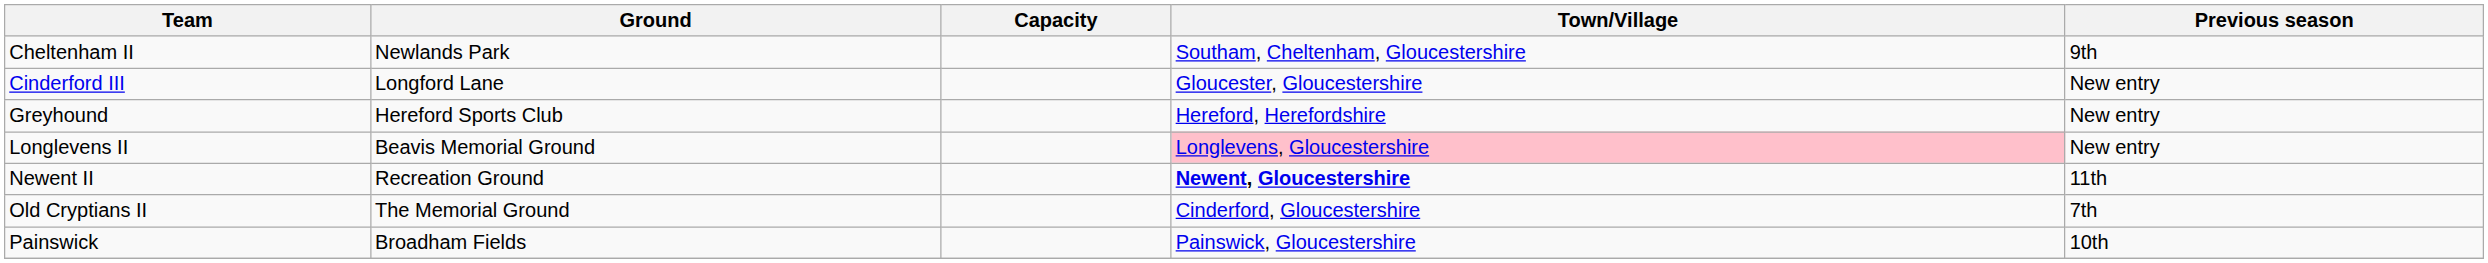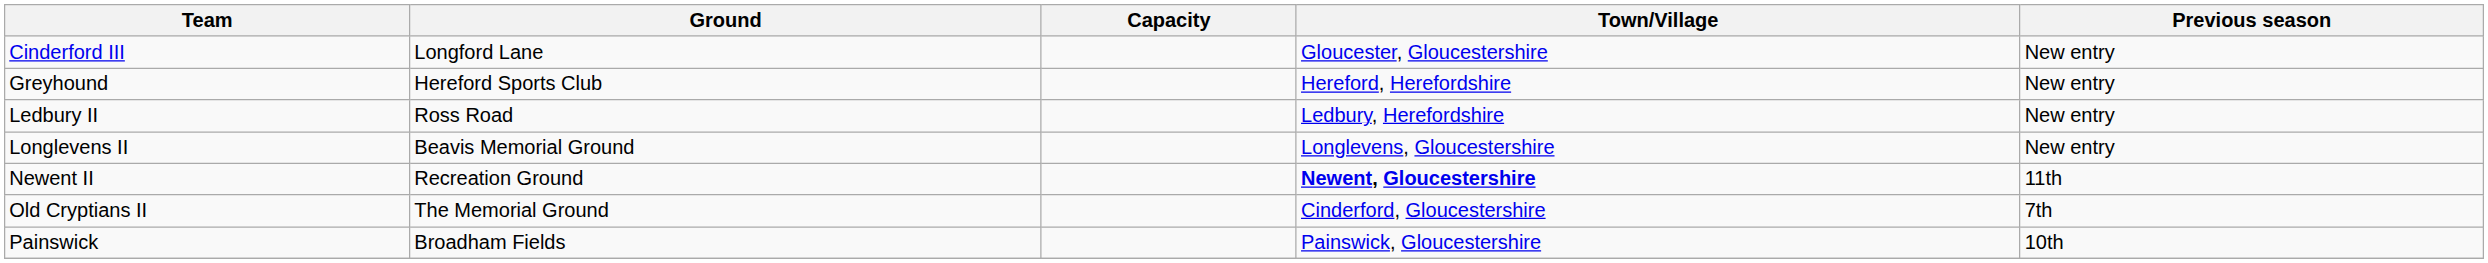 <table class="wikitable sortable" width=100%>
 <tr>
 <th>Team</th>
 <th>Ground</th>
 <th>Capacity</th>
 <th>Town/Village</th>
 <th>Previous season</th>
-</tr>
-<tr>
-<td>Cheltenham II</td>
-<td>Newlands Park</td>
-<td></td>
-<td><a href='#'>Southam</a>, <a href='#'>Cheltenham</a>, <a href='#'>Gloucestershire</a></td>
-<td>9th</td>
 </tr>
 <tr>
 <td><a href='#'>Cinderford III</a></td>
 <td>Longford Lane</td>
 <td></td>
 <td><a href='#'>Gloucester</a>, <a href='#'>Gloucestershire</a></td>
 <td>New entry</td>
 </tr>
 <tr>
 <td>Greyhound</td>
 <td>Hereford Sports Club</td>
 <td></td>
 <td><a href='#'>Hereford</a>, <a href='#'>Herefordshire</a></td>
 <td>New entry</td>
 </tr>
 <tr>
+<td>Ledbury II</td>
+<td>Ross Road</td>
+<td></td>
+<td><a href='#'>Ledbury</a>, <a href='#'>Herefordshire</a></td>
+<td>New entry</td>
+</tr>
+<tr>
 <td>Longlevens II</td>
 <td>Beavis Memorial Ground</td>
 <td></td>
-<td style="background: pink;"><a href='#'>Longlevens</a>, <a href='#'>Gloucestershire</a></td>
+<td><a href='#'>Longlevens</a>, <a href='#'>Gloucestershire</a></td>
 <td>New entry</td>
 </tr>
 <tr>
 <td>Newent II</td>
 <td>Recreation Ground</td>
 <td></td>
 <td><strong><a href='#'>Newent</a>, <a href='#'>Gloucestershire</a></strong></td>
 <td>11th</td>
 </tr>
 <tr>
 <td>Old Cryptians II</td>
 <td>The Memorial Ground</td>
 <td></td>
 <td><a href='#'>Cinderford</a>, <a href='#'>Gloucestershire</a></td>
 <td>7th</td>
 </tr>
 <tr>
 <td>Painswick</td>
 <td>Broadham Fields</td>
 <td></td>
 <td><a href='#'>Painswick</a>, <a href='#'>Gloucestershire</a></td>
 <td>10th</td>
 </tr>
 <tr>
 </tr>
 </table>
